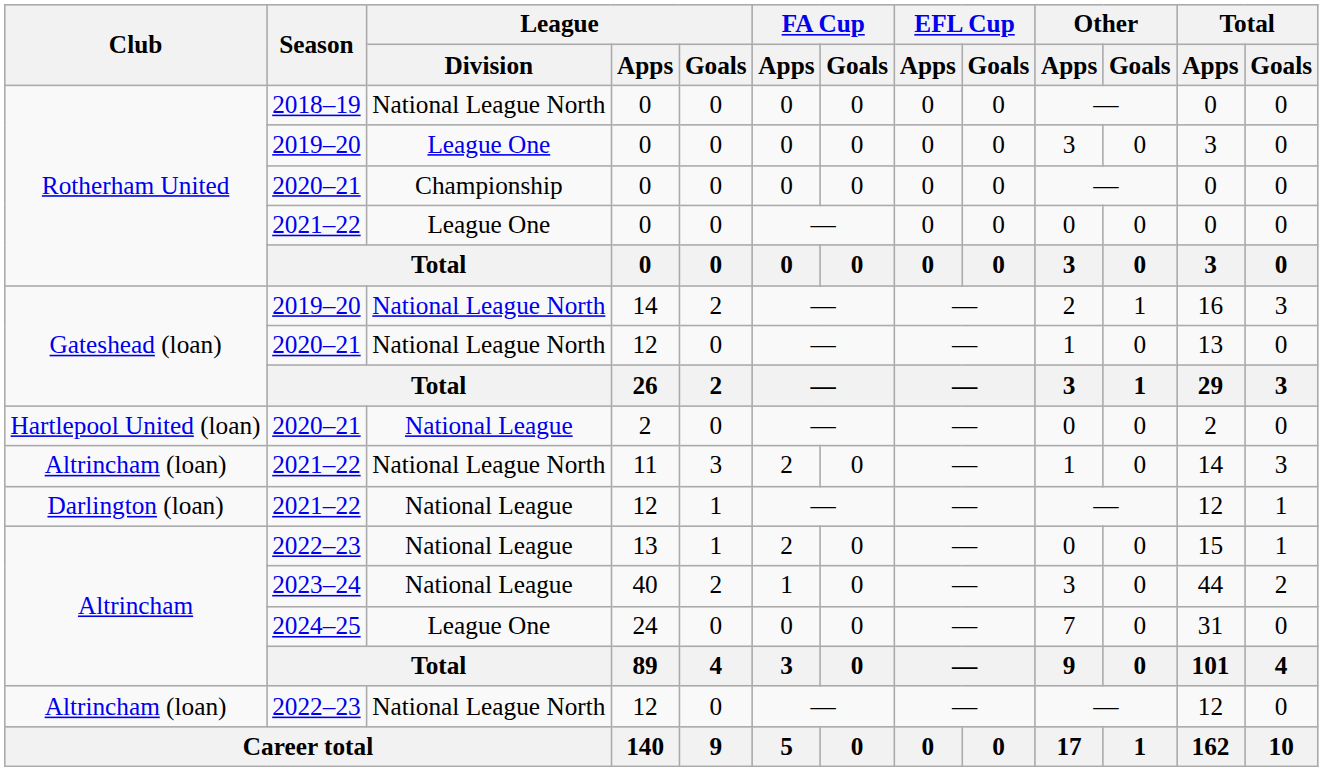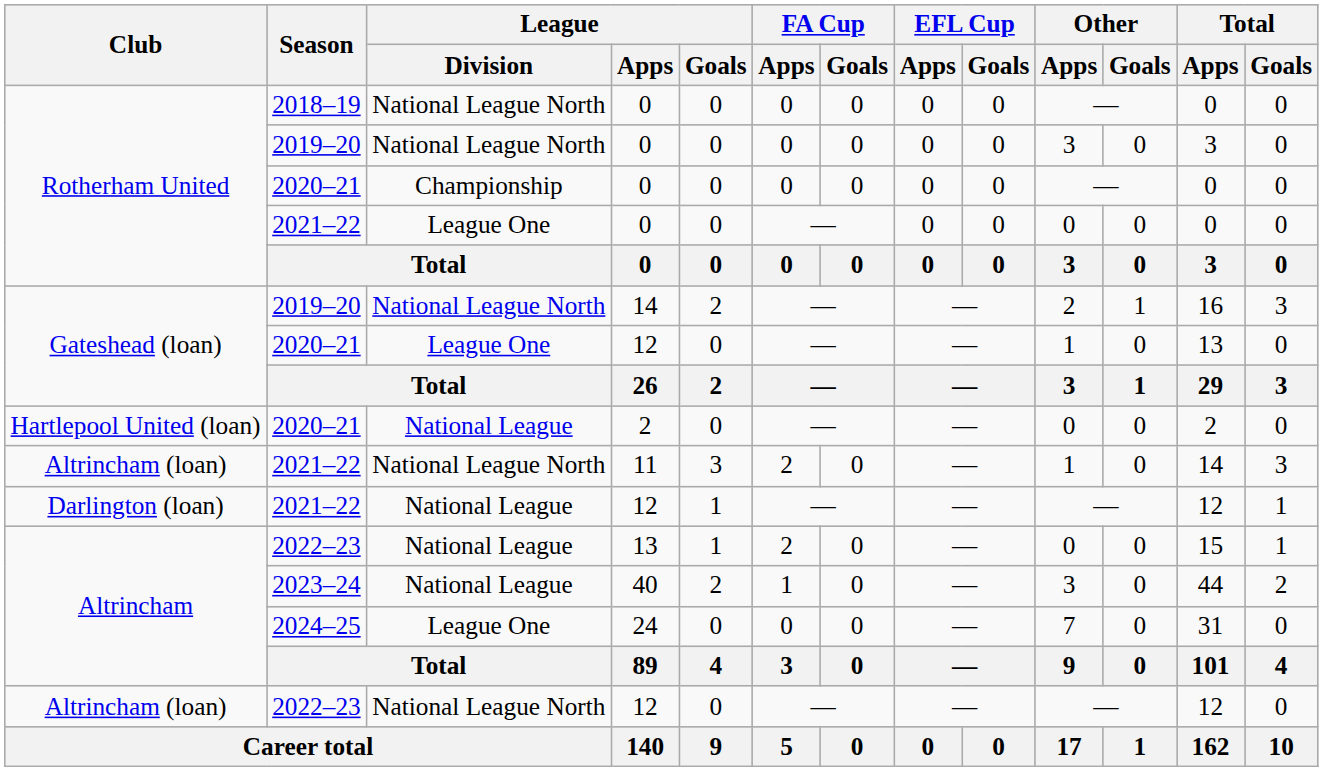 <table class="wikitable" style="text-align:center">
 <tr>
 <th rowspan="2">Club</th>
 <th rowspan="2">Season</th>
 <th colspan="3">League</th>
 <th colspan="2"><a href='#'>FA Cup</a></th>
 <th colspan="2"><a href='#'>EFL Cup</a></th>
 <th colspan="2">Other</th>
 <th colspan="2">Total</th>
 </tr>
 <tr>
 <th>Division</th>
 <th>Apps</th>
 <th>Goals</th>
 <th>Apps</th>
 <th>Goals</th>
 <th>Apps</th>
 <th>Goals</th>
 <th>Apps</th>
 <th>Goals</th>
 <th>Apps</th>
 <th>Goals</th>
 </tr>
 <tr>
 <td rowspan="5"><a href='#'>Rotherham United</a></td>
 <td><a href='#'>2018–19</a></td>
 <td>National League North</td>
 <td>0</td>
 <td>0</td>
 <td>0</td>
 <td>0</td>
 <td>0</td>
 <td>0</td>
 <td colspan="2">—</td>
 <td>0</td>
 <td>0</td>
 </tr>
 <tr>
 <td><a href='#'>2019–20</a></td>
-<td><a href='#'>League One</a></td>
+<td>National League North</td>
 <td>0</td>
 <td>0</td>
 <td>0</td>
 <td>0</td>
 <td>0</td>
 <td>0</td>
 <td>3</td>
 <td>0</td>
 <td>3</td>
 <td>0</td>
 </tr>
 <tr>
 <td><a href='#'>2020–21</a></td>
 <td>Championship</td>
 <td>0</td>
 <td>0</td>
 <td>0</td>
 <td>0</td>
 <td>0</td>
 <td>0</td>
 <td colspan="2">—</td>
 <td>0</td>
 <td>0</td>
 </tr>
 <tr>
 <td><a href='#'>2021–22</a></td>
 <td>League One</td>
 <td>0</td>
 <td>0</td>
 <td colspan="2">—</td>
 <td>0</td>
 <td>0</td>
 <td>0</td>
 <td>0</td>
 <td>0</td>
 <td>0</td>
 </tr>
 <tr>
 <th colspan="2">Total</th>
 <th>0</th>
 <th>0</th>
 <th>0</th>
 <th>0</th>
 <th>0</th>
 <th>0</th>
 <th>3</th>
 <th>0</th>
 <th>3</th>
 <th>0</th>
 </tr>
 <tr>
 <td rowspan="3"><a href='#'>Gateshead</a> (loan)</td>
 <td><a href='#'>2019–20</a></td>
 <td><a href='#'>National League North</a></td>
 <td>14</td>
 <td>2</td>
 <td colspan="2">—</td>
 <td colspan="2">—</td>
 <td>2</td>
 <td>1</td>
 <td>16</td>
 <td>3</td>
 </tr>
 <tr>
 <td><a href='#'>2020–21</a></td>
-<td>National League North</td>
+<td><a href='#'>League One</a></td>
 <td>12</td>
 <td>0</td>
 <td colspan="2">—</td>
 <td colspan="2">—</td>
 <td>1</td>
 <td>0</td>
 <td>13</td>
 <td>0</td>
 </tr>
 <tr>
 <th colspan="2">Total</th>
 <th>26</th>
 <th>2</th>
 <th colspan="2">—</th>
 <th colspan="2">—</th>
 <th>3</th>
 <th>1</th>
 <th>29</th>
 <th>3</th>
 </tr>
 <tr>
 <td><a href='#'>Hartlepool United</a> (loan)</td>
 <td><a href='#'>2020–21</a></td>
 <td><a href='#'>National League</a></td>
 <td>2</td>
 <td>0</td>
 <td colspan="2">—</td>
 <td colspan="2">—</td>
 <td>0</td>
 <td>0</td>
 <td>2</td>
 <td>0</td>
 </tr>
 <tr>
 <td><a href='#'>Altrincham</a> (loan)</td>
 <td><a href='#'>2021–22</a></td>
 <td>National League North</td>
 <td>11</td>
 <td>3</td>
 <td>2</td>
 <td>0</td>
 <td colspan="2">—</td>
 <td>1</td>
 <td>0</td>
 <td>14</td>
 <td>3</td>
 </tr>
 <tr>
 <td><a href='#'>Darlington</a> (loan)</td>
 <td><a href='#'>2021–22</a></td>
 <td>National League</td>
 <td>12</td>
 <td>1</td>
 <td colspan="2">—</td>
 <td colspan="2">—</td>
 <td colspan="2">—</td>
 <td>12</td>
 <td>1</td>
 </tr>
 <tr>
 <td rowspan="4"><a href='#'>Altrincham</a></td>
 <td><a href='#'>2022–23</a></td>
 <td>National League</td>
 <td>13</td>
 <td>1</td>
 <td>2</td>
 <td>0</td>
 <td colspan="2">—</td>
 <td>0</td>
 <td>0</td>
 <td>15</td>
 <td>1</td>
 </tr>
 <tr>
 <td><a href='#'>2023–24</a></td>
 <td>National League</td>
 <td>40</td>
 <td>2</td>
 <td>1</td>
 <td>0</td>
 <td colspan="2">—</td>
 <td>3</td>
 <td>0</td>
 <td>44</td>
 <td>2</td>
 </tr>
 <tr>
 <td><a href='#'>2024–25</a></td>
 <td>League One</td>
 <td>24</td>
 <td>0</td>
 <td>0</td>
 <td>0</td>
 <td colspan="2">—</td>
 <td>7</td>
 <td>0</td>
 <td>31</td>
 <td>0</td>
 </tr>
 <tr>
 <th colspan="2">Total</th>
 <th>89</th>
 <th>4</th>
 <th>3</th>
 <th>0</th>
 <th colspan="2">—</th>
 <th>9</th>
 <th>0</th>
 <th>101</th>
 <th>4</th>
 </tr>
 <tr>
 <td><a href='#'>Altrincham</a> (loan)</td>
 <td><a href='#'>2022–23</a></td>
 <td>National League North</td>
 <td>12</td>
 <td>0</td>
 <td colspan="2">—</td>
 <td colspan="2">—</td>
 <td colspan="2">—</td>
 <td>12</td>
 <td>0</td>
 </tr>
 <tr>
 <th colspan="3">Career total</th>
 <th>140</th>
 <th>9</th>
 <th>5</th>
 <th>0</th>
 <th>0</th>
 <th>0</th>
 <th>17</th>
 <th>1</th>
 <th>162</th>
 <th>10</th>
 </tr>
 </table>
